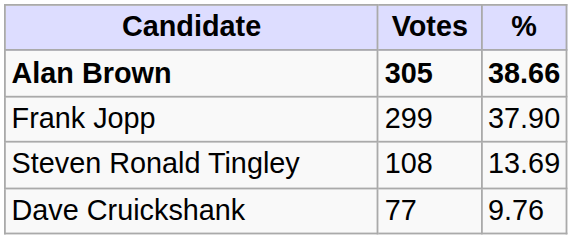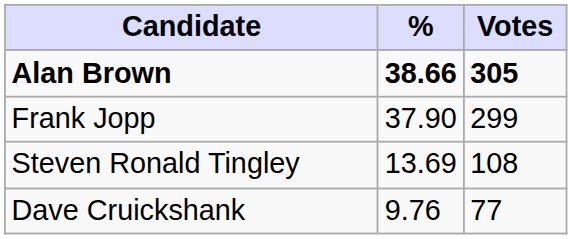 <table class="wikitable">
 <tr>
 <th style="background:#ddf; width:200px;">Candidate</th>
+<th style="background:#ddf; width:30px;">%</th>
 <th style="background:#ddf; width:50px;">Votes</th>
-<th style="background:#ddf; width:30px;">%</th>
 </tr>
 <tr>
 <td><strong>Alan Brown</strong></td>
+<td><strong>38.66</strong></td>
 <td><strong>305</strong></td>
-<td><strong>38.66</strong></td>
 </tr>
 <tr>
 <td>Frank Jopp</td>
+<td>37.90</td>
 <td>299</td>
-<td>37.90</td>
 </tr>
 <tr>
 <td>Steven Ronald Tingley</td>
+<td>13.69</td>
 <td>108</td>
-<td>13.69</td>
 </tr>
 <tr>
 <td>Dave Cruickshank</td>
+<td>9.76</td>
 <td>77</td>
-<td>9.76</td>
 </tr>
 </table>
